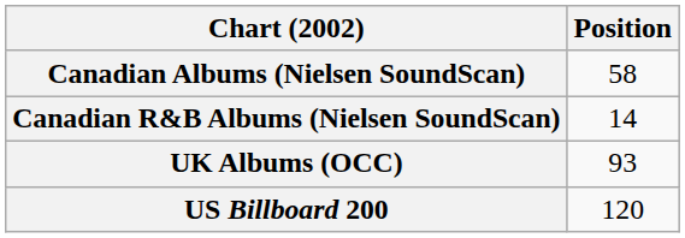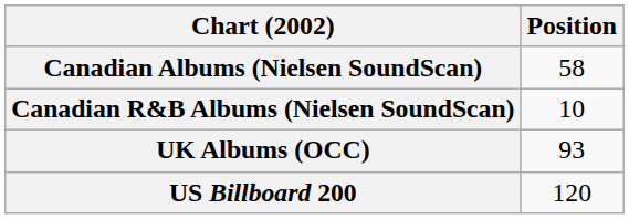 <table class="wikitable sortable plainrowheaders">
 <tr>
 <th scope="col">Chart (2002)</th>
 <th scope="col">Position</th>
 </tr>
 <tr>
 <th scope="row">Canadian Albums (Nielsen SoundScan)</th>
 <td align="center">58</td>
 </tr>
 <tr>
 <th scope="row">Canadian R&B Albums (Nielsen SoundScan)</th>
-<td align=center>14</td>
+<td align=center>10</td>
 </tr>
 <tr>
 <th scope="row">UK Albums (OCC)</th>
 <td align="center">93</td>
 </tr>
 <tr>
 <th scope="row">US <em>Billboard</em> 200</th>
 <td align="center">120</td>
 </tr>
 </table>
